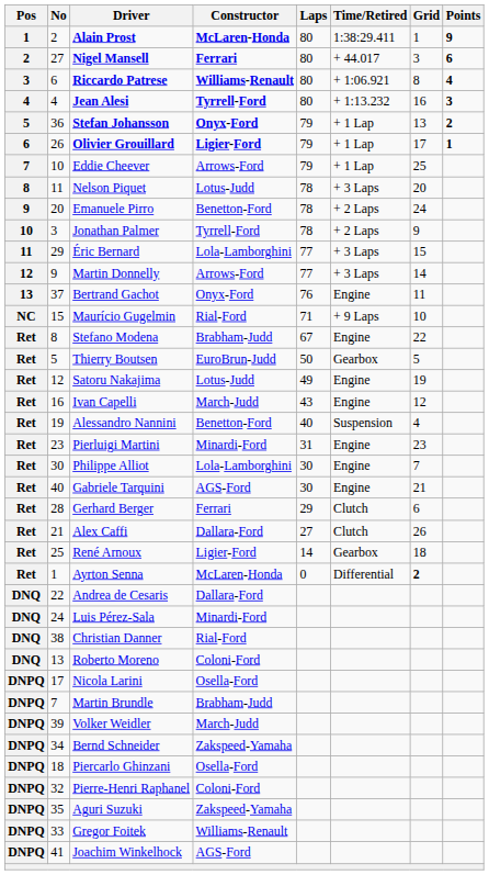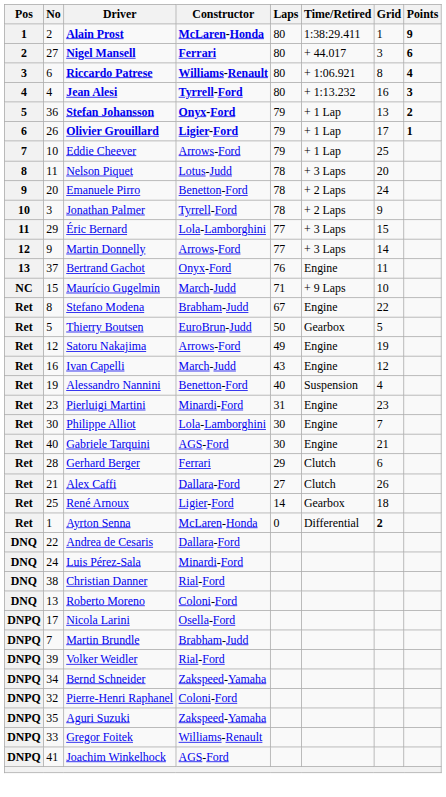 <table class="wikitable sortable" style="font-size: 95%;">
 <tr>
 <th>Pos</th>
 <th>No</th>
 <th>Driver</th>
 <th>Constructor</th>
 <th>Laps</th>
 <th>Time/Retired</th>
 <th>Grid</th>
 <th>Points</th>
 </tr>
 <tr>
 <th>1</th>
 <td>2</td>
 <td> <strong><a href='#'>Alain Prost</a></strong></td>
 <td><strong><a href='#'>McLaren</a>-<a href='#'>Honda</a></strong></td>
 <td>80</td>
 <td>1:38:29.411</td>
 <td>1</td>
 <td><strong>9</strong></td>
 </tr>
 <tr>
 <th>2</th>
 <td>27</td>
 <td> <strong><a href='#'>Nigel Mansell</a></strong></td>
 <td><strong><a href='#'>Ferrari</a></strong></td>
 <td>80</td>
 <td>+ 44.017</td>
 <td>3</td>
 <td><strong>6</strong></td>
 </tr>
 <tr>
 <th>3</th>
 <td>6</td>
 <td> <strong><a href='#'>Riccardo Patrese</a></strong></td>
 <td><strong><a href='#'>Williams</a>-<a href='#'>Renault</a></strong></td>
 <td>80</td>
 <td>+ 1:06.921</td>
 <td>8</td>
 <td><strong>4</strong></td>
 </tr>
 <tr>
 <th>4</th>
 <td>4</td>
 <td> <strong><a href='#'>Jean Alesi</a></strong></td>
 <td><strong><a href='#'>Tyrrell</a>-<a href='#'>Ford</a></strong></td>
 <td>80</td>
 <td>+ 1:13.232</td>
 <td>16</td>
 <td><strong>3</strong></td>
 </tr>
 <tr>
 <th>5</th>
 <td>36</td>
 <td> <strong><a href='#'>Stefan Johansson</a></strong></td>
 <td><strong><a href='#'>Onyx</a>-<a href='#'>Ford</a></strong></td>
 <td>79</td>
 <td>+ 1 Lap</td>
 <td>13</td>
 <td><strong>2</strong></td>
 </tr>
 <tr>
 <th>6</th>
 <td>26</td>
 <td> <strong><a href='#'>Olivier Grouillard</a></strong></td>
 <td><strong><a href='#'>Ligier</a>-<a href='#'>Ford</a></strong></td>
 <td>79</td>
 <td>+ 1 Lap</td>
 <td>17</td>
 <td><strong>1</strong></td>
 </tr>
 <tr>
 <th>7</th>
 <td>10</td>
 <td> <a href='#'>Eddie Cheever</a></td>
 <td><a href='#'>Arrows</a>-<a href='#'>Ford</a></td>
 <td>79</td>
 <td>+ 1 Lap</td>
 <td>25</td>
 <td> </td>
 </tr>
 <tr>
 <th>8</th>
 <td>11</td>
 <td> <a href='#'>Nelson Piquet</a></td>
 <td><a href='#'>Lotus</a>-<a href='#'>Judd</a></td>
 <td>78</td>
 <td>+ 3 Laps</td>
 <td>20</td>
 <td> </td>
 </tr>
 <tr>
 <th>9</th>
 <td>20</td>
 <td> <a href='#'>Emanuele Pirro</a></td>
 <td><a href='#'>Benetton</a>-<a href='#'>Ford</a></td>
 <td>78</td>
 <td>+ 2 Laps</td>
 <td>24</td>
 <td> </td>
 </tr>
 <tr>
 <th>10</th>
 <td>3</td>
 <td> <a href='#'>Jonathan Palmer</a></td>
 <td><a href='#'>Tyrrell</a>-<a href='#'>Ford</a></td>
 <td>78</td>
 <td>+ 2 Laps</td>
 <td>9</td>
 <td> </td>
 </tr>
 <tr>
 <th>11</th>
 <td>29</td>
 <td> <a href='#'>Éric Bernard</a></td>
 <td><a href='#'>Lola</a>-<a href='#'>Lamborghini</a></td>
 <td>77</td>
 <td>+ 3 Laps</td>
 <td>15</td>
 <td> </td>
 </tr>
 <tr>
 <th>12</th>
 <td>9</td>
 <td> <a href='#'>Martin Donnelly</a></td>
 <td><a href='#'>Arrows</a>-<a href='#'>Ford</a></td>
 <td>77</td>
 <td>+ 3 Laps</td>
 <td>14</td>
 <td> </td>
 </tr>
 <tr>
 <th>13</th>
 <td>37</td>
 <td> <a href='#'>Bertrand Gachot</a></td>
 <td><a href='#'>Onyx</a>-<a href='#'>Ford</a></td>
 <td>76</td>
 <td>Engine</td>
 <td>11</td>
 <td> </td>
 </tr>
 <tr>
 <th>NC</th>
 <td>15</td>
 <td> <a href='#'>Maurício Gugelmin</a></td>
-<td><a href='#'>Rial</a>-<a href='#'>Ford</a></td>
+<td><a href='#'>March</a>-<a href='#'>Judd</a></td>
 <td>71</td>
 <td>+ 9 Laps</td>
 <td>10</td>
 <td> </td>
 </tr>
 <tr>
 <th>Ret</th>
 <td>8</td>
 <td> <a href='#'>Stefano Modena</a></td>
 <td><a href='#'>Brabham</a>-<a href='#'>Judd</a></td>
 <td>67</td>
 <td>Engine</td>
 <td>22</td>
 <td> </td>
 </tr>
 <tr>
 <th>Ret</th>
 <td>5</td>
 <td> <a href='#'>Thierry Boutsen</a></td>
 <td><a href='#'>EuroBrun</a>-<a href='#'>Judd</a></td>
 <td>50</td>
 <td>Gearbox</td>
 <td>5</td>
 <td> </td>
 </tr>
 <tr>
 <th>Ret</th>
 <td>12</td>
 <td> <a href='#'>Satoru Nakajima</a></td>
-<td><a href='#'>Lotus</a>-<a href='#'>Judd</a></td>
+<td><a href='#'>Arrows</a>-<a href='#'>Ford</a></td>
 <td>49</td>
 <td>Engine</td>
 <td>19</td>
 <td> </td>
 </tr>
 <tr>
 <th>Ret</th>
 <td>16</td>
 <td> <a href='#'>Ivan Capelli</a></td>
 <td><a href='#'>March</a>-<a href='#'>Judd</a></td>
 <td>43</td>
 <td>Engine</td>
 <td>12</td>
 <td> </td>
 </tr>
 <tr>
 <th>Ret</th>
 <td>19</td>
 <td> <a href='#'>Alessandro Nannini</a></td>
 <td><a href='#'>Benetton</a>-<a href='#'>Ford</a></td>
 <td>40</td>
 <td>Suspension</td>
 <td>4</td>
 <td> </td>
 </tr>
 <tr>
 <th>Ret</th>
 <td>23</td>
 <td> <a href='#'>Pierluigi Martini</a></td>
 <td><a href='#'>Minardi</a>-<a href='#'>Ford</a></td>
 <td>31</td>
 <td>Engine</td>
 <td>23</td>
 <td> </td>
 </tr>
 <tr>
 <th>Ret</th>
 <td>30</td>
 <td> <a href='#'>Philippe Alliot</a></td>
 <td><a href='#'>Lola</a>-<a href='#'>Lamborghini</a></td>
 <td>30</td>
 <td>Engine</td>
 <td>7</td>
 <td> </td>
 </tr>
 <tr>
 <th>Ret</th>
 <td>40</td>
 <td> <a href='#'>Gabriele Tarquini</a></td>
 <td><a href='#'>AGS</a>-<a href='#'>Ford</a></td>
 <td>30</td>
 <td>Engine</td>
 <td>21</td>
 <td> </td>
 </tr>
 <tr>
 <th>Ret</th>
 <td>28</td>
 <td> <a href='#'>Gerhard Berger</a></td>
 <td><a href='#'>Ferrari</a></td>
 <td>29</td>
 <td>Clutch</td>
 <td>6</td>
 <td> </td>
 </tr>
 <tr>
 <th>Ret</th>
 <td>21</td>
 <td> <a href='#'>Alex Caffi</a></td>
 <td><a href='#'>Dallara</a>-<a href='#'>Ford</a></td>
 <td>27</td>
 <td>Clutch</td>
 <td>26</td>
 <td> </td>
 </tr>
 <tr>
 <th>Ret</th>
 <td>25</td>
 <td> <a href='#'>René Arnoux</a></td>
 <td><a href='#'>Ligier</a>-<a href='#'>Ford</a></td>
 <td>14</td>
 <td>Gearbox</td>
 <td>18</td>
 <td> </td>
 </tr>
 <tr>
 <th>Ret</th>
 <td>1</td>
 <td> <a href='#'>Ayrton Senna</a></td>
 <td><a href='#'>McLaren</a>-<a href='#'>Honda</a></td>
 <td>0</td>
 <td>Differential</td>
 <td><strong>2</strong></td>
 <td> </td>
 </tr>
 <tr>
 <th>DNQ</th>
 <td>22</td>
 <td> <a href='#'>Andrea de Cesaris</a></td>
 <td><a href='#'>Dallara</a>-<a href='#'>Ford</a></td>
 <td> </td>
 <td></td>
 <td></td>
 <td> </td>
 </tr>
 <tr>
 <th>DNQ</th>
 <td>24</td>
 <td> <a href='#'>Luis Pérez-Sala</a></td>
 <td><a href='#'>Minardi</a>-<a href='#'>Ford</a></td>
 <td> </td>
 <td></td>
 <td></td>
 <td> </td>
 </tr>
 <tr>
 <th>DNQ</th>
 <td>38</td>
 <td> <a href='#'>Christian Danner</a></td>
 <td><a href='#'>Rial</a>-<a href='#'>Ford</a></td>
 <td> </td>
 <td></td>
 <td></td>
 <td> </td>
 </tr>
 <tr>
 <th>DNQ</th>
 <td>13</td>
 <td> <a href='#'>Roberto Moreno</a></td>
 <td><a href='#'>Coloni</a>-<a href='#'>Ford</a></td>
 <td> </td>
 <td></td>
 <td></td>
 <td> </td>
 </tr>
 <tr>
 <th>DNPQ</th>
 <td>17</td>
 <td> <a href='#'>Nicola Larini</a></td>
 <td><a href='#'>Osella</a>-<a href='#'>Ford</a></td>
 <td> </td>
 <td></td>
 <td></td>
 <td> </td>
 </tr>
 <tr>
 <th>DNPQ</th>
 <td>7</td>
 <td> <a href='#'>Martin Brundle</a></td>
 <td><a href='#'>Brabham</a>-<a href='#'>Judd</a></td>
 <td> </td>
 <td></td>
 <td></td>
 <td> </td>
 </tr>
 <tr>
 <th>DNPQ</th>
 <td>39</td>
 <td> <a href='#'>Volker Weidler</a></td>
-<td><a href='#'>March</a>-<a href='#'>Judd</a></td>
+<td><a href='#'>Rial</a>-<a href='#'>Ford</a></td>
 <td> </td>
 <td></td>
 <td></td>
 <td> </td>
 </tr>
 <tr>
 <th>DNPQ</th>
 <td>34</td>
 <td> <a href='#'>Bernd Schneider</a></td>
 <td><a href='#'>Zakspeed</a>-<a href='#'>Yamaha</a></td>
-<td> </td>
-<td></td>
-<td></td>
-<td> </td>
-</tr>
-<tr>
-<th>DNPQ</th>
-<td>18</td>
-<td> <a href='#'>Piercarlo Ghinzani</a></td>
-<td><a href='#'>Osella</a>-<a href='#'>Ford</a></td>
 <td> </td>
 <td></td>
 <td></td>
 <td> </td>
 </tr>
 <tr>
 <th>DNPQ</th>
 <td>32</td>
 <td> <a href='#'>Pierre-Henri Raphanel</a></td>
 <td><a href='#'>Coloni</a>-<a href='#'>Ford</a></td>
 <td> </td>
 <td></td>
 <td></td>
 <td> </td>
 </tr>
 <tr>
 <th>DNPQ</th>
 <td>35</td>
 <td> <a href='#'>Aguri Suzuki</a></td>
 <td><a href='#'>Zakspeed</a>-<a href='#'>Yamaha</a></td>
 <td> </td>
 <td></td>
 <td></td>
 <td> </td>
 </tr>
 <tr>
 <th>DNPQ</th>
 <td>33</td>
 <td> <a href='#'>Gregor Foitek</a></td>
 <td><a href='#'>Williams</a>-<a href='#'>Renault</a></td>
 <td> </td>
 <td></td>
 <td></td>
 <td> </td>
 </tr>
 <tr>
 <th>DNPQ</th>
 <td>41</td>
 <td> <a href='#'>Joachim Winkelhock</a></td>
 <td><a href='#'>AGS</a>-<a href='#'>Ford</a></td>
 <td> </td>
 <td></td>
 <td></td>
 <td> </td>
 </tr>
 <tr>
 <th colspan="8"></th>
 </tr>
 </table>
